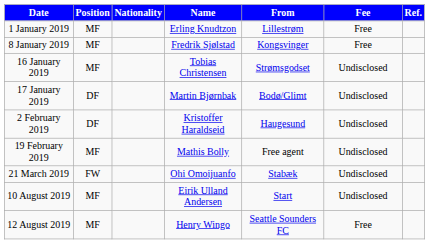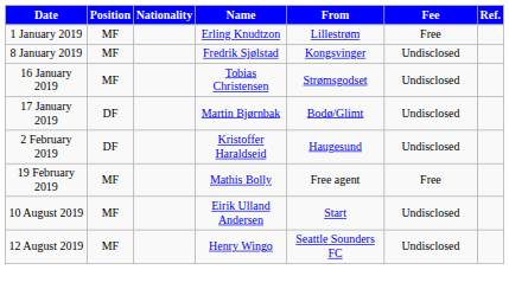 <table class="wikitable"  style="text-align:center; font-size:90%; ">
 <tr>
 <th style="background:#00f; color:white; width:200px;">Date</th>
 <th style="background:#00f; color:white; width:50px;">Position</th>
 <th style="background:#00f; color:white; width:50px;">Nationality</th>
 <th style="background:#00f; color:white; width:200px;">Name</th>
 <th style="background:#00f; color:white; width:200px;">From</th>
 <th style="background:#00f; color:white; width:200px;">Fee</th>
 <th style="background:#00f; color:white; width:25px;">Ref.</th>
 </tr>
 <tr>
 <td>1 January 2019</td>
 <td>MF</td>
 <td></td>
 <td><a href='#'>Erling Knudtzon</a></td>
 <td><a href='#'>Lillestrøm</a></td>
 <td>Free</td>
 <td></td>
 </tr>
 <tr>
 <td>8 January 2019</td>
 <td>MF</td>
 <td></td>
 <td><a href='#'>Fredrik Sjølstad</a></td>
 <td><a href='#'>Kongsvinger</a></td>
-<td>Free</td>
+<td>Undisclosed</td>
 <td></td>
 </tr>
 <tr>
 <td>16 January 2019</td>
 <td>MF</td>
 <td></td>
 <td><a href='#'>Tobias Christensen</a></td>
 <td><a href='#'>Strømsgodset</a></td>
 <td>Undisclosed</td>
 <td></td>
 </tr>
 <tr>
 <td>17 January 2019</td>
 <td>DF</td>
 <td></td>
 <td><a href='#'>Martin Bjørnbak</a></td>
 <td><a href='#'>Bodø/Glimt</a></td>
 <td>Undisclosed</td>
 <td></td>
 </tr>
 <tr>
 <td>2 February 2019</td>
 <td>DF</td>
 <td></td>
 <td><a href='#'>Kristoffer Haraldseid</a></td>
 <td><a href='#'>Haugesund</a></td>
 <td>Undisclosed</td>
 <td></td>
 </tr>
 <tr>
 <td>19 February 2019</td>
 <td>MF</td>
 <td></td>
 <td><a href='#'>Mathis Bolly</a></td>
 <td>Free agent</td>
-<td>Undisclosed</td>
-<td></td>
-</tr>
-<tr>
-<td>21 March 2019</td>
-<td>FW</td>
-<td></td>
-<td><a href='#'>Ohi Omoijuanfo</a></td>
-<td><a href='#'>Stabæk</a></td>
-<td>Undisclosed</td>
+<td>Free</td>
 <td></td>
 </tr>
 <tr>
 <td>10 August 2019</td>
 <td>MF</td>
 <td></td>
 <td><a href='#'>Eirik Ulland Andersen</a></td>
 <td><a href='#'>Start</a></td>
 <td>Undisclosed</td>
 <td></td>
 </tr>
 <tr>
 <td>12 August 2019</td>
 <td>MF</td>
 <td></td>
 <td><a href='#'>Henry Wingo</a></td>
 <td><a href='#'>Seattle Sounders FC</a></td>
-<td>Free</td>
+<td>Undisclosed</td>
 <td></td>
 </tr>
 </table>
